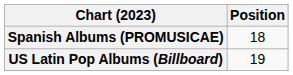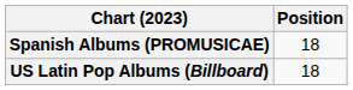 <table class="wikitable sortable plainrowheaders" style="text-align:center">
 <tr>
 <th scope="col">Chart (2023)</th>
 <th scope="col">Position</th>
 </tr>
 <tr>
 <th scope="row">Spanish Albums (PROMUSICAE)</th>
 <td>18</td>
 </tr>
 <tr>
 <th scope="row">US Latin Pop Albums (<em>Billboard</em>)</th>
-<td>19</td>
+<td>18</td>
 </tr>
 </table>
